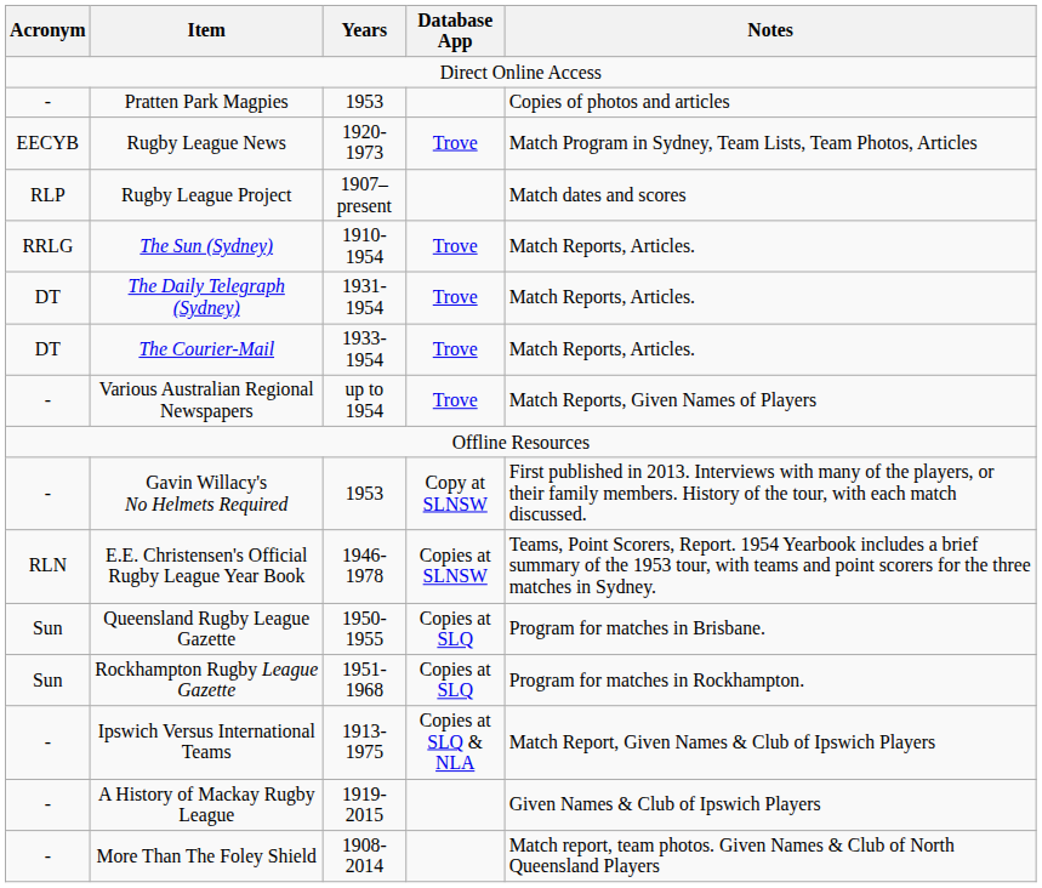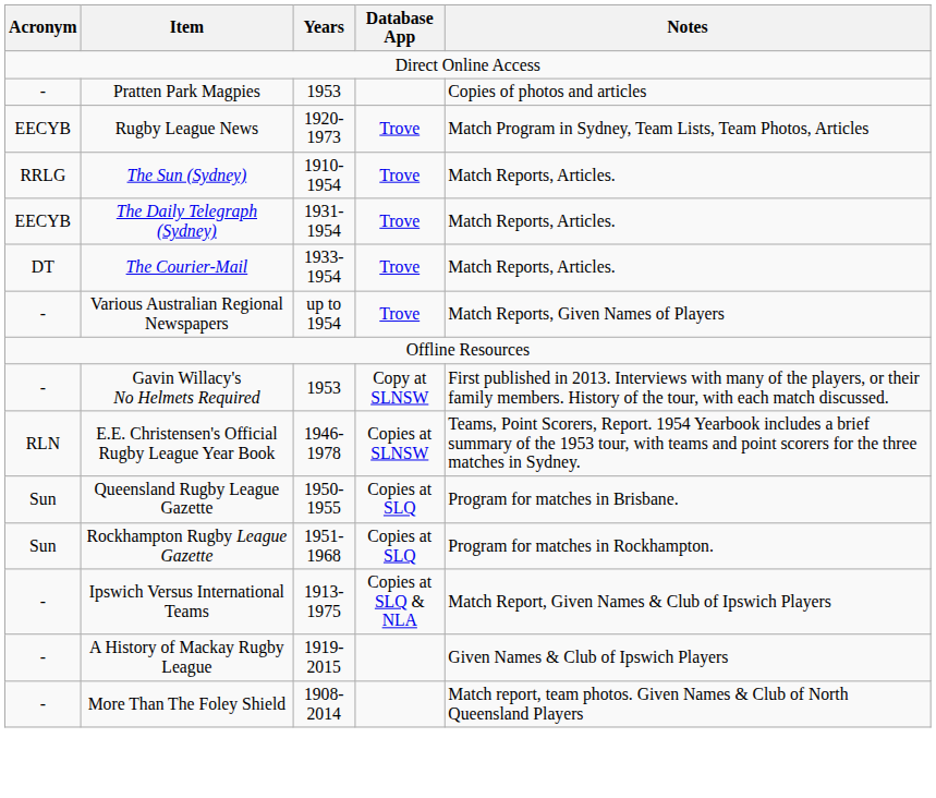 <table class=wikitable style="text-align:center;">
 <tr>
 <th>Acronym</th>
 <th>Item</th>
 <th>Years</th>
 <th>Database App</th>
 <th>Notes</th>
 </tr>
 <tr>
 <td colspan=5 align=center>Direct Online Access</td>
 </tr>
 <tr>
 <td>-</td>
 <td>Pratten Park Magpies</td>
 <td>1953</td>
 <td></td>
 <td align=left>Copies of photos and articles</td>
 </tr>
 <tr>
 <td>EECYB</td>
 <td>Rugby League News</td>
 <td>1920-1973</td>
 <td><a href='#'>Trove</a></td>
 <td align=left>Match Program in Sydney, Team Lists, Team Photos, Articles</td>
 </tr>
 <tr>
-<td>RLP</td>
-<td>Rugby League Project</td>
-<td>1907–present</td>
-<td></td>
-<td align=left>Match dates and scores</td>
-</tr>
-<tr>
 <td>RRLG</td>
 <td><em><a href='#'>The Sun (Sydney)</a></em></td>
 <td>1910-1954</td>
 <td><a href='#'>Trove</a></td>
 <td align=left>Match Reports, Articles.</td>
 </tr>
 <tr>
-<td>DT</td>
+<td>EECYB</td>
 <td><em><a href='#'>The Daily Telegraph (Sydney)</a></em></td>
 <td>1931-1954</td>
 <td><a href='#'>Trove</a></td>
 <td align=left>Match Reports, Articles.</td>
 </tr>
 <tr>
 <td>DT</td>
 <td><em><a href='#'>The Courier-Mail</a></em></td>
 <td>1933-1954</td>
 <td><a href='#'>Trove</a></td>
 <td align=left>Match Reports, Articles.</td>
 </tr>
 <tr>
 <td>-</td>
 <td>Various Australian Regional Newspapers</td>
 <td>up to 1954</td>
 <td><a href='#'>Trove</a></td>
 <td align=left>Match Reports, Given Names of Players</td>
 </tr>
 <tr>
 <td colspan=5>Offline Resources</td>
 </tr>
 <tr>
 <td>-</td>
 <td>Gavin Willacy's <br> <em>No Helmets Required</em></td>
 <td>1953</td>
 <td>Copy at <br> <a href='#'>SLNSW</a></td>
 <td align=left>First published in 2013. Interviews with many of the players, or their family members. History of the tour, with each match discussed.</td>
 </tr>
 <tr>
 <td>RLN</td>
 <td>E.E. Christensen's Official Rugby League Year Book</td>
 <td>1946-1978</td>
 <td>Copies at <br> <a href='#'>SLNSW</a></td>
 <td align=left>Teams, Point Scorers, Report. 1954 Yearbook includes a brief summary of the 1953 tour, with teams and point scorers for the three matches in Sydney.</td>
 </tr>
 <tr>
 <td>Sun</td>
 <td>Queensland Rugby League Gazette</td>
 <td>1950-1955</td>
 <td>Copies at <br> <a href='#'>SLQ</a></td>
 <td align=left>Program for matches in Brisbane.</td>
 </tr>
 <tr>
 <td>Sun</td>
 <td>Rockhampton Rugby <em>League Gazette</em></td>
 <td>1951-1968</td>
 <td>Copies at <br> <a href='#'>SLQ</a></td>
 <td align=left>Program for matches in Rockhampton.</td>
 </tr>
 <tr>
 <td>-</td>
 <td>Ipswich Versus International Teams</td>
 <td>1913-1975</td>
 <td>Copies at <br><a href='#'>SLQ</a> & <a href='#'>NLA</a></td>
 <td align=left>Match Report, Given Names & Club of Ipswich Players</td>
 </tr>
 <tr>
 <td>-</td>
 <td>A History of Mackay Rugby League</td>
 <td>1919-2015</td>
 <td></td>
 <td align=left>Given Names & Club of Ipswich Players</td>
 </tr>
 <tr>
 <td>-</td>
 <td>More Than The Foley Shield</td>
 <td>1908-2014</td>
 <td></td>
 <td align=left>Match report, team photos. Given Names & Club of North Queensland Players</td>
 </tr>
 </table>
